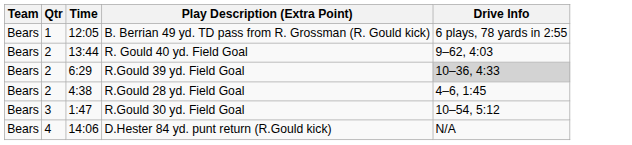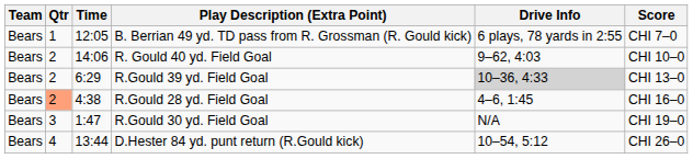 <table class="wikitable">
 <tr>
 <th>Team</th>
 <th>Qtr</th>
 <th>Time</th>
 <th>Play Description (Extra Point)</th>
 <th>Drive Info</th>
+<th>Score</th>
 </tr>
 <tr>
 <td>Bears</td>
 <td>1</td>
 <td>12:05</td>
 <td>B. Berrian 49 yd. TD pass from R. Grossman (R. Gould kick)</td>
 <td>6 plays, 78 yards in 2:55</td>
+<td>CHI 7–0</td>
 </tr>
 <tr>
 <td>Bears</td>
 <td>2</td>
-<td>13:44</td>
+<td>14:06</td>
 <td>R. Gould 40 yd. Field Goal</td>
 <td>9–62, 4:03</td>
+<td>CHI 10–0</td>
 </tr>
 <tr>
 <td>Bears</td>
 <td>2</td>
 <td>6:29</td>
 <td>R.Gould 39 yd. Field Goal</td>
 <td style="background: lightgrey;">10–36, 4:33</td>
+<td>CHI 13–0</td>
 </tr>
 <tr>
 <td>Bears</td>
-<td>2</td>
+<td style="background: lightsalmon;">2</td>
 <td>4:38</td>
 <td>R.Gould 28 yd. Field Goal</td>
 <td>4–6, 1:45</td>
+<td>CHI 16–0</td>
 </tr>
 <tr>
 <td>Bears</td>
 <td>3</td>
 <td>1:47</td>
 <td>R.Gould 30 yd. Field Goal</td>
-<td>10–54, 5:12</td>
+<td>N/A</td>
+<td>CHI 19–0</td>
 </tr>
 <tr>
 <td>Bears</td>
 <td>4</td>
-<td>14:06</td>
+<td>13:44</td>
 <td>D.Hester 84 yd. punt return (R.Gould kick)</td>
-<td>N/A</td>
+<td>10–54, 5:12</td>
+<td>CHI 26–0</td>
 </tr>
 </table>
